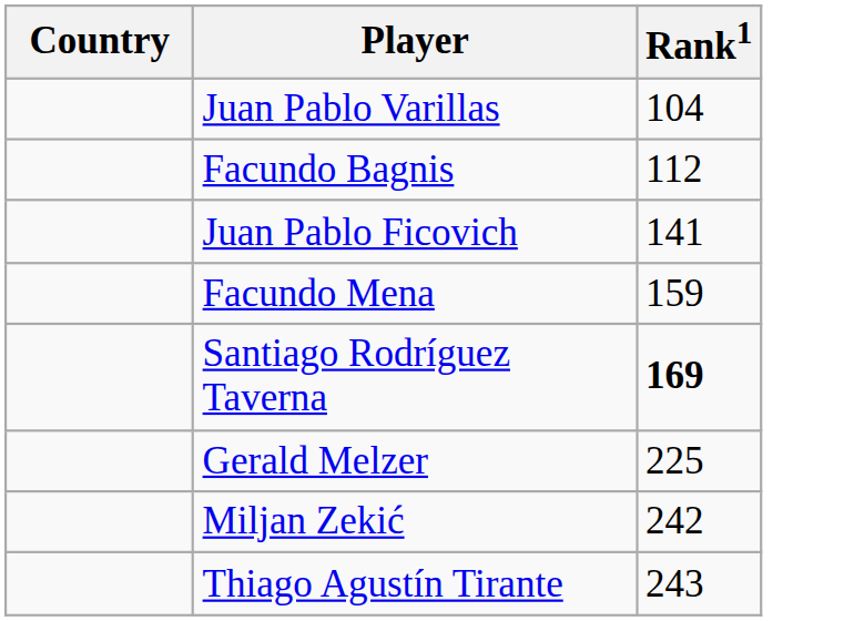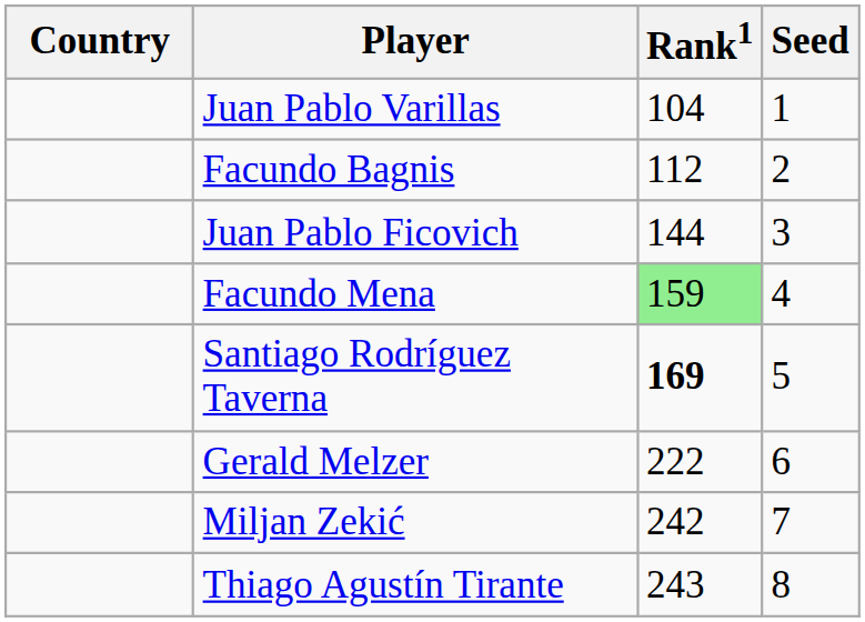 <table class="sortable wikitable">
 <tr>
 <th width="70">Country</th>
 <th width="175">Player</th>
 <th>Rank<sup>1</sup></th>
+<th>Seed</th>
 </tr>
 <tr>
 <td></td>
 <td><a href='#'>Juan Pablo Varillas</a></td>
 <td>104</td>
+<td>1</td>
 </tr>
 <tr>
 <td></td>
 <td><a href='#'>Facundo Bagnis</a></td>
 <td>112</td>
+<td>2</td>
 </tr>
 <tr>
 <td></td>
 <td><a href='#'>Juan Pablo Ficovich</a></td>
-<td>141</td>
+<td>144</td>
+<td>3</td>
 </tr>
 <tr>
 <td></td>
 <td><a href='#'>Facundo Mena</a></td>
-<td>159</td>
+<td style="background: lightgreen;">159</td>
+<td>4</td>
 </tr>
 <tr>
 <td></td>
 <td><a href='#'>Santiago Rodríguez Taverna</a></td>
 <td><strong>169</strong></td>
+<td>5</td>
 </tr>
 <tr>
 <td></td>
 <td><a href='#'>Gerald Melzer</a></td>
-<td>225</td>
+<td>222</td>
+<td>6</td>
 </tr>
 <tr>
 <td></td>
 <td><a href='#'>Miljan Zekić</a></td>
 <td>242</td>
+<td>7</td>
 </tr>
 <tr>
 <td></td>
 <td><a href='#'>Thiago Agustín Tirante</a></td>
 <td>243</td>
+<td>8</td>
 </tr>
 </table>
